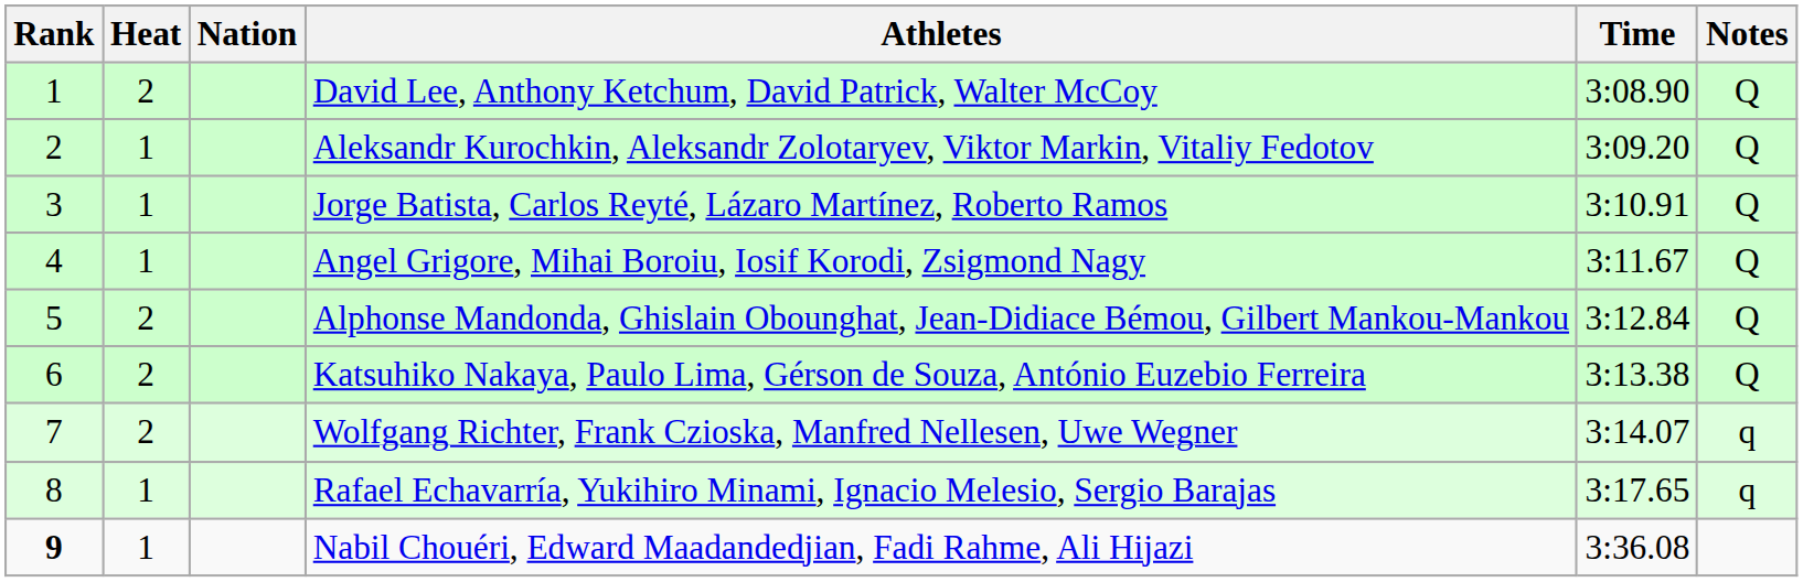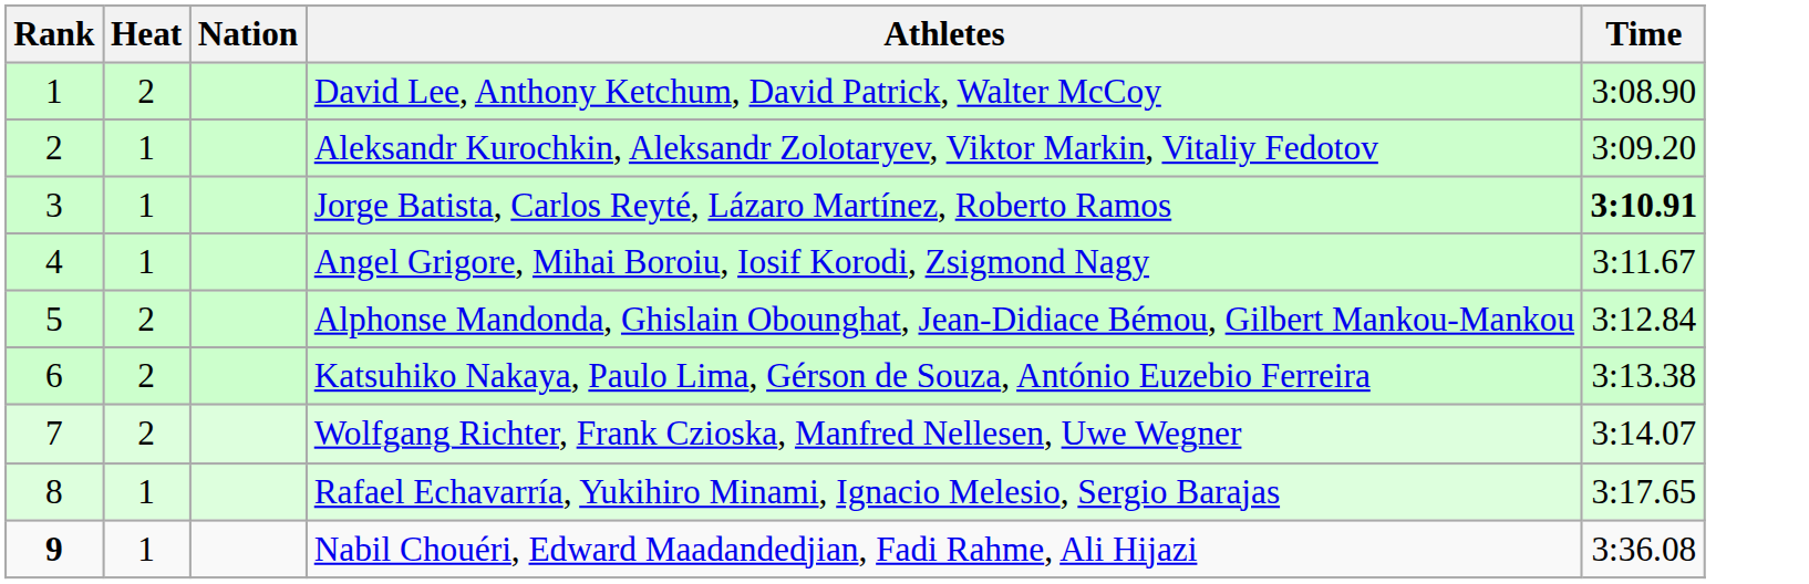 <table class="wikitable sortable" style="text-align:center;font-size:95%">
 <tr>
 <th>Rank</th>
 <th>Heat</th>
 <th>Nation</th>
 <th>Athletes</th>
 <th>Time</th>
-<th>Notes</th>
 </tr>
 <tr bgcolor=ccffcc>
 <td>1</td>
 <td>2</td>
 <td align=left></td>
 <td align=left><a href='#'>David Lee</a>, <a href='#'>Anthony Ketchum</a>, <a href='#'>David Patrick</a>, <a href='#'>Walter McCoy</a></td>
 <td>3:08.90</td>
-<td>Q</td>
 </tr>
 <tr bgcolor=ccffcc>
 <td>2</td>
 <td>1</td>
 <td align=left></td>
 <td align=left><a href='#'>Aleksandr Kurochkin</a>, <a href='#'>Aleksandr Zolotaryev</a>, <a href='#'>Viktor Markin</a>, <a href='#'>Vitaliy Fedotov</a></td>
 <td>3:09.20</td>
-<td>Q</td>
 </tr>
 <tr bgcolor=ccffcc>
 <td>3</td>
 <td>1</td>
 <td align=left></td>
 <td align=left><a href='#'>Jorge Batista</a>, <a href='#'>Carlos Reyté</a>, <a href='#'>Lázaro Martínez</a>, <a href='#'>Roberto Ramos</a></td>
-<td>3:10.91</td>
-<td>Q</td>
+<td><strong>3:10.91</strong></td>
 </tr>
 <tr bgcolor=ccffcc>
 <td>4</td>
 <td>1</td>
 <td align=left></td>
 <td align=left><a href='#'>Angel Grigore</a>, <a href='#'>Mihai Boroiu</a>, <a href='#'>Iosif Korodi</a>, <a href='#'>Zsigmond Nagy</a></td>
 <td>3:11.67</td>
-<td>Q</td>
 </tr>
 <tr bgcolor=ccffcc>
 <td>5</td>
 <td>2</td>
 <td align=left></td>
 <td align=left><a href='#'>Alphonse Mandonda</a>, <a href='#'>Ghislain Obounghat</a>, <a href='#'>Jean-Didiace Bémou</a>, <a href='#'>Gilbert Mankou-Mankou</a></td>
 <td>3:12.84</td>
-<td>Q</td>
 </tr>
 <tr bgcolor=ccffcc>
 <td>6</td>
 <td>2</td>
 <td align=left></td>
 <td align=left><a href='#'>Katsuhiko Nakaya</a>, <a href='#'>Paulo Lima</a>, <a href='#'>Gérson de Souza</a>, <a href='#'>António Euzebio Ferreira</a></td>
 <td>3:13.38</td>
-<td>Q</td>
 </tr>
 <tr bgcolor=ddffdd>
 <td>7</td>
 <td>2</td>
 <td align=left></td>
 <td align=left><a href='#'>Wolfgang Richter</a>, <a href='#'>Frank Czioska</a>, <a href='#'>Manfred Nellesen</a>, <a href='#'>Uwe Wegner</a></td>
 <td>3:14.07</td>
-<td>q</td>
 </tr>
 <tr bgcolor=ddffdd>
 <td>8</td>
 <td>1</td>
 <td align=left></td>
 <td align=left><a href='#'>Rafael Echavarría</a>, <a href='#'>Yukihiro Minami</a>, <a href='#'>Ignacio Melesio</a>, <a href='#'>Sergio Barajas</a></td>
 <td>3:17.65</td>
-<td>q</td>
 </tr>
 <tr>
 <td><strong>9</strong></td>
 <td>1</td>
 <td align=left></td>
 <td align=left><a href='#'>Nabil Chouéri</a>, <a href='#'>Edward Maadandedjian</a>, <a href='#'>Fadi Rahme</a>, <a href='#'>Ali Hijazi</a></td>
 <td>3:36.08</td>
-<td></td>
 </tr>
 </table>
